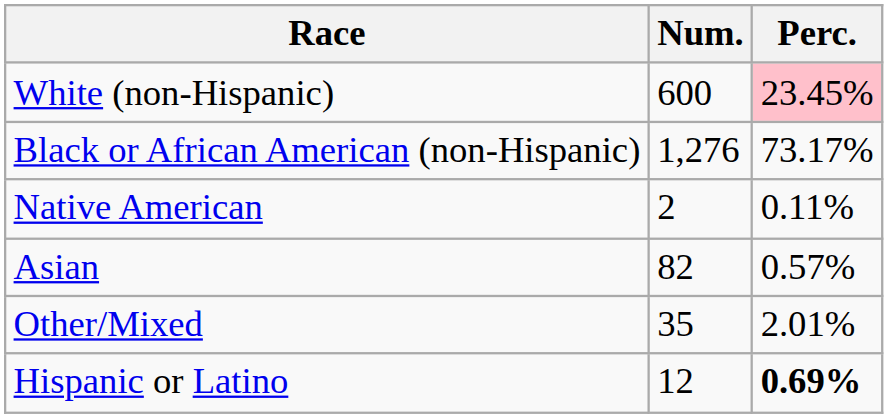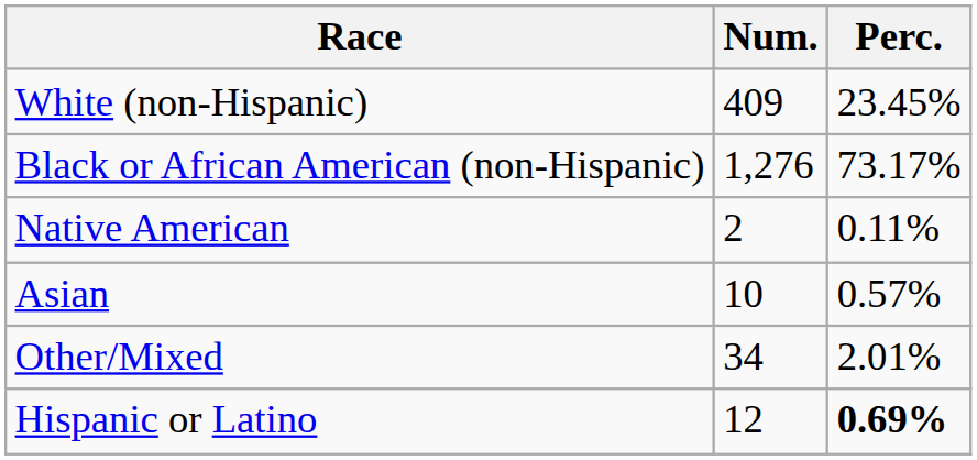 <table class="wikitable">
 <tr>
 <th>Race</th>
 <th>Num.</th>
 <th>Perc.</th>
 </tr>
 <tr>
 <td><a href='#'>White</a> (non-Hispanic)</td>
-<td>600</td>
-<td style="background: pink;">23.45%</td>
+<td>409</td>
+<td>23.45%</td>
 </tr>
 <tr>
 <td><a href='#'>Black or African American</a> (non-Hispanic)</td>
 <td>1,276</td>
 <td>73.17%</td>
 </tr>
 <tr>
 <td><a href='#'>Native American</a></td>
 <td>2</td>
 <td>0.11%</td>
 </tr>
 <tr>
 <td><a href='#'>Asian</a></td>
-<td>82</td>
+<td>10</td>
 <td>0.57%</td>
 </tr>
 <tr>
 <td><a href='#'>Other/Mixed</a></td>
-<td>35</td>
+<td>34</td>
 <td>2.01%</td>
 </tr>
 <tr>
 <td><a href='#'>Hispanic</a> or <a href='#'>Latino</a></td>
 <td>12</td>
 <td><strong>0.69%</strong></td>
 </tr>
 </table>
